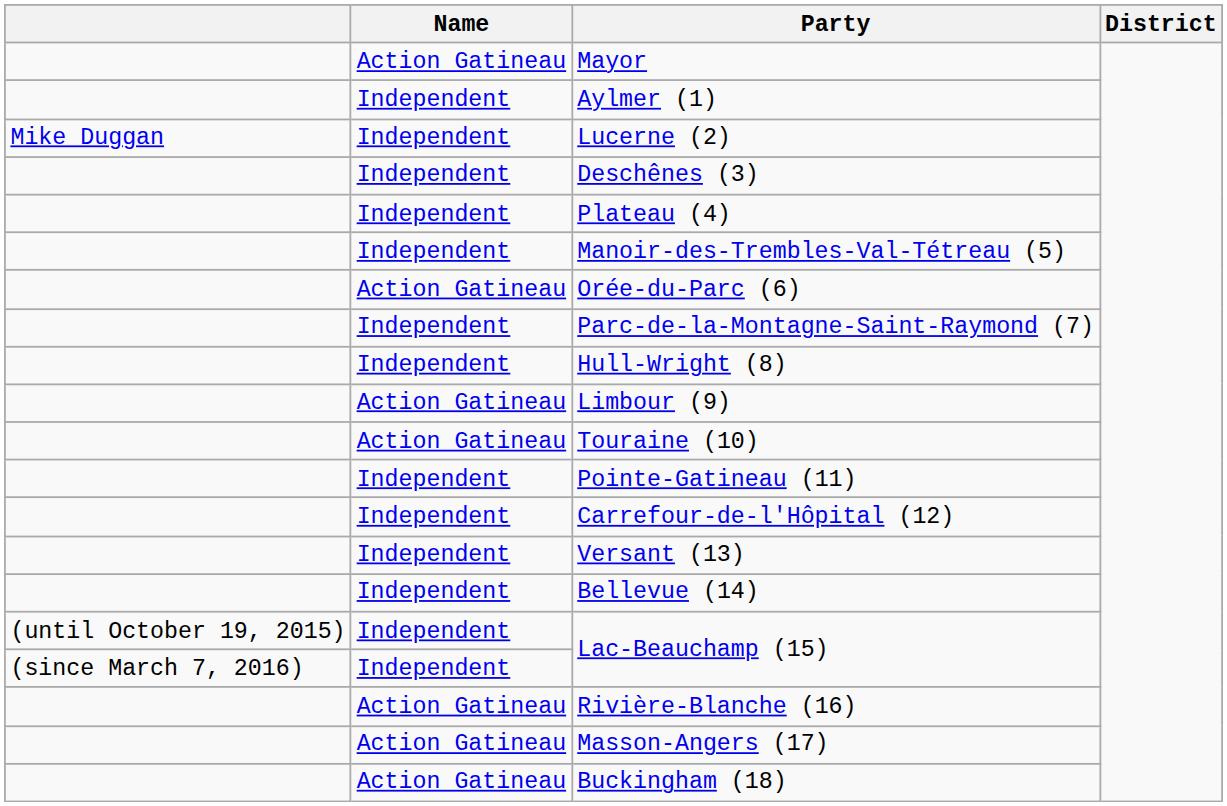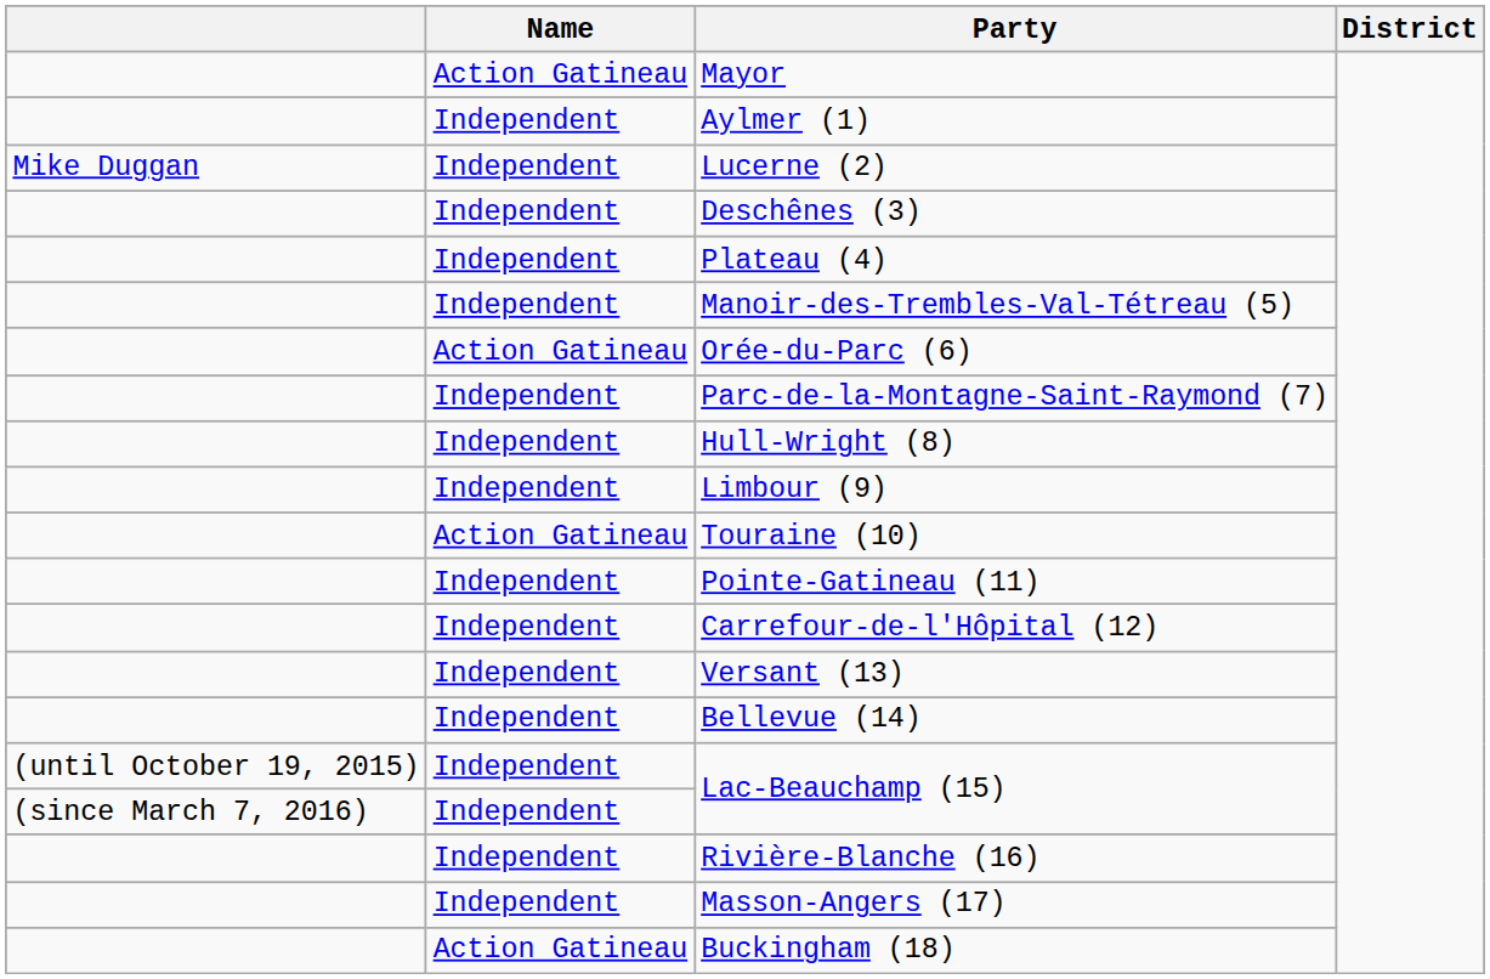 <table class="wikitable sortable">
 <tr>
 <th></th>
 <th>Name</th>
 <th>Party</th>
 <th>District</th>
 </tr>
 <tr>
 <td><strong></strong></td>
 <td><a href='#'>Action Gatineau</a></td>
 <td><a href='#'>Mayor</a></td>
 </tr>
 <tr>
 <td></td>
 <td><a href='#'>Independent</a></td>
 <td><a href='#'>Aylmer</a> (1)</td>
 </tr>
 <tr>
 <td><a href='#'>Mike Duggan</a></td>
 <td><a href='#'>Independent</a></td>
 <td><a href='#'>Lucerne</a> (2)</td>
 </tr>
 <tr>
 <td></td>
 <td><a href='#'>Independent</a></td>
 <td><a href='#'>Deschênes</a> (3)</td>
 </tr>
 <tr>
 <td></td>
 <td><a href='#'>Independent</a></td>
 <td><a href='#'>Plateau</a> (4)</td>
 </tr>
 <tr>
 <td></td>
 <td><a href='#'>Independent</a></td>
 <td><a href='#'>Manoir-des-Trembles-Val-Tétreau</a> (5)</td>
 </tr>
 <tr>
 <td></td>
 <td><a href='#'>Action Gatineau</a></td>
 <td><a href='#'>Orée-du-Parc</a> (6)</td>
 </tr>
 <tr>
 <td></td>
 <td><a href='#'>Independent</a></td>
 <td><a href='#'>Parc-de-la-Montagne-Saint-Raymond</a> (7)</td>
 </tr>
 <tr>
 <td></td>
 <td><a href='#'>Independent</a></td>
 <td><a href='#'>Hull-Wright</a> (8)</td>
 </tr>
 <tr>
 <td></td>
-<td><a href='#'>Action Gatineau</a></td>
+<td><a href='#'>Independent</a></td>
 <td><a href='#'>Limbour</a> (9)</td>
 </tr>
 <tr>
 <td></td>
 <td><a href='#'>Action Gatineau</a></td>
 <td><a href='#'>Touraine</a> (10)</td>
 </tr>
 <tr>
 <td></td>
 <td><a href='#'>Independent</a></td>
 <td><a href='#'>Pointe-Gatineau</a> (11)</td>
 </tr>
 <tr>
 <td></td>
 <td><a href='#'>Independent</a></td>
 <td><a href='#'>Carrefour-de-l'Hôpital</a> (12)</td>
 </tr>
 <tr>
 <td></td>
 <td><a href='#'>Independent</a></td>
 <td><a href='#'>Versant</a> (13)</td>
 </tr>
 <tr>
 <td></td>
 <td><a href='#'>Independent</a></td>
 <td><a href='#'>Bellevue</a> (14)</td>
 </tr>
 <tr>
 <td> (until October 19, 2015)</td>
 <td><a href='#'>Independent</a></td>
 <td rowspan="2"><a href='#'>Lac-Beauchamp</a> (15)</td>
 </tr>
 <tr>
 <td> (since March 7, 2016)</td>
 <td><a href='#'>Independent</a></td>
 </tr>
 <tr>
 <td></td>
-<td><a href='#'>Action Gatineau</a></td>
+<td><a href='#'>Independent</a></td>
 <td><a href='#'>Rivière-Blanche</a> (16)</td>
 </tr>
 <tr>
 <td></td>
-<td><a href='#'>Action Gatineau</a></td>
+<td><a href='#'>Independent</a></td>
 <td><a href='#'>Masson-Angers</a> (17)</td>
 </tr>
 <tr>
 <td></td>
 <td><a href='#'>Action Gatineau</a></td>
 <td><a href='#'>Buckingham</a> (18)</td>
 </tr>
 </table>
